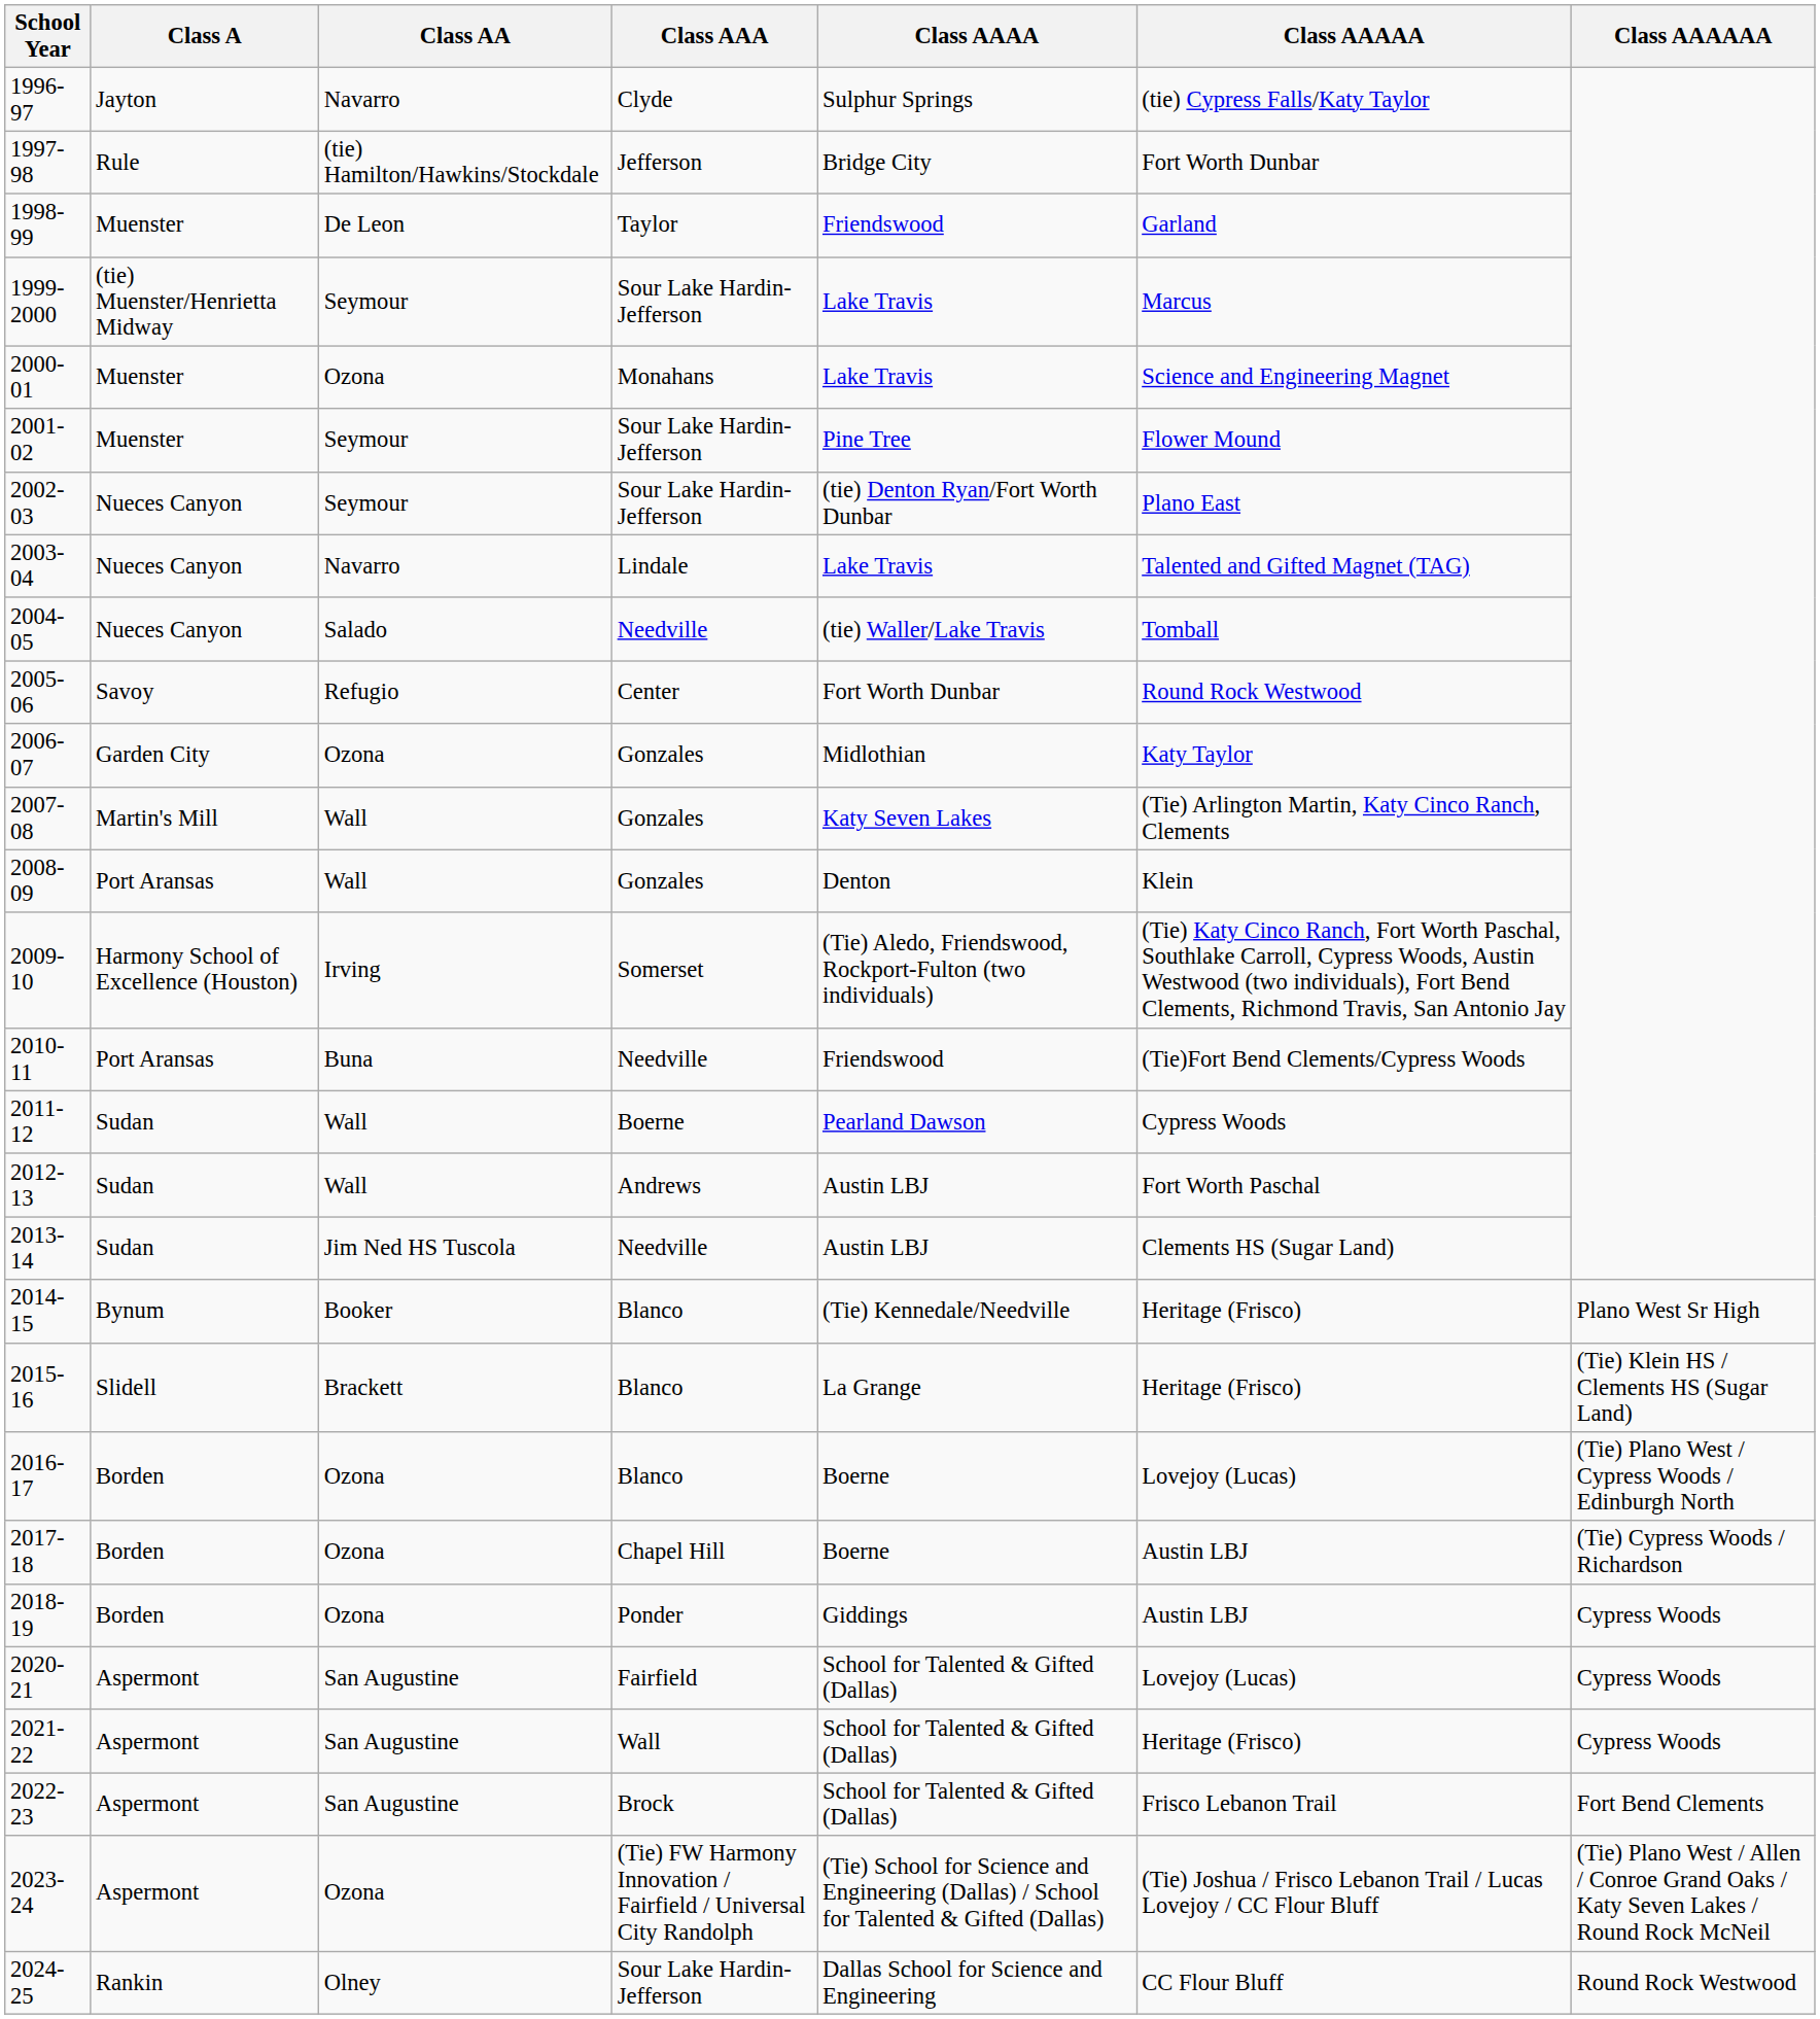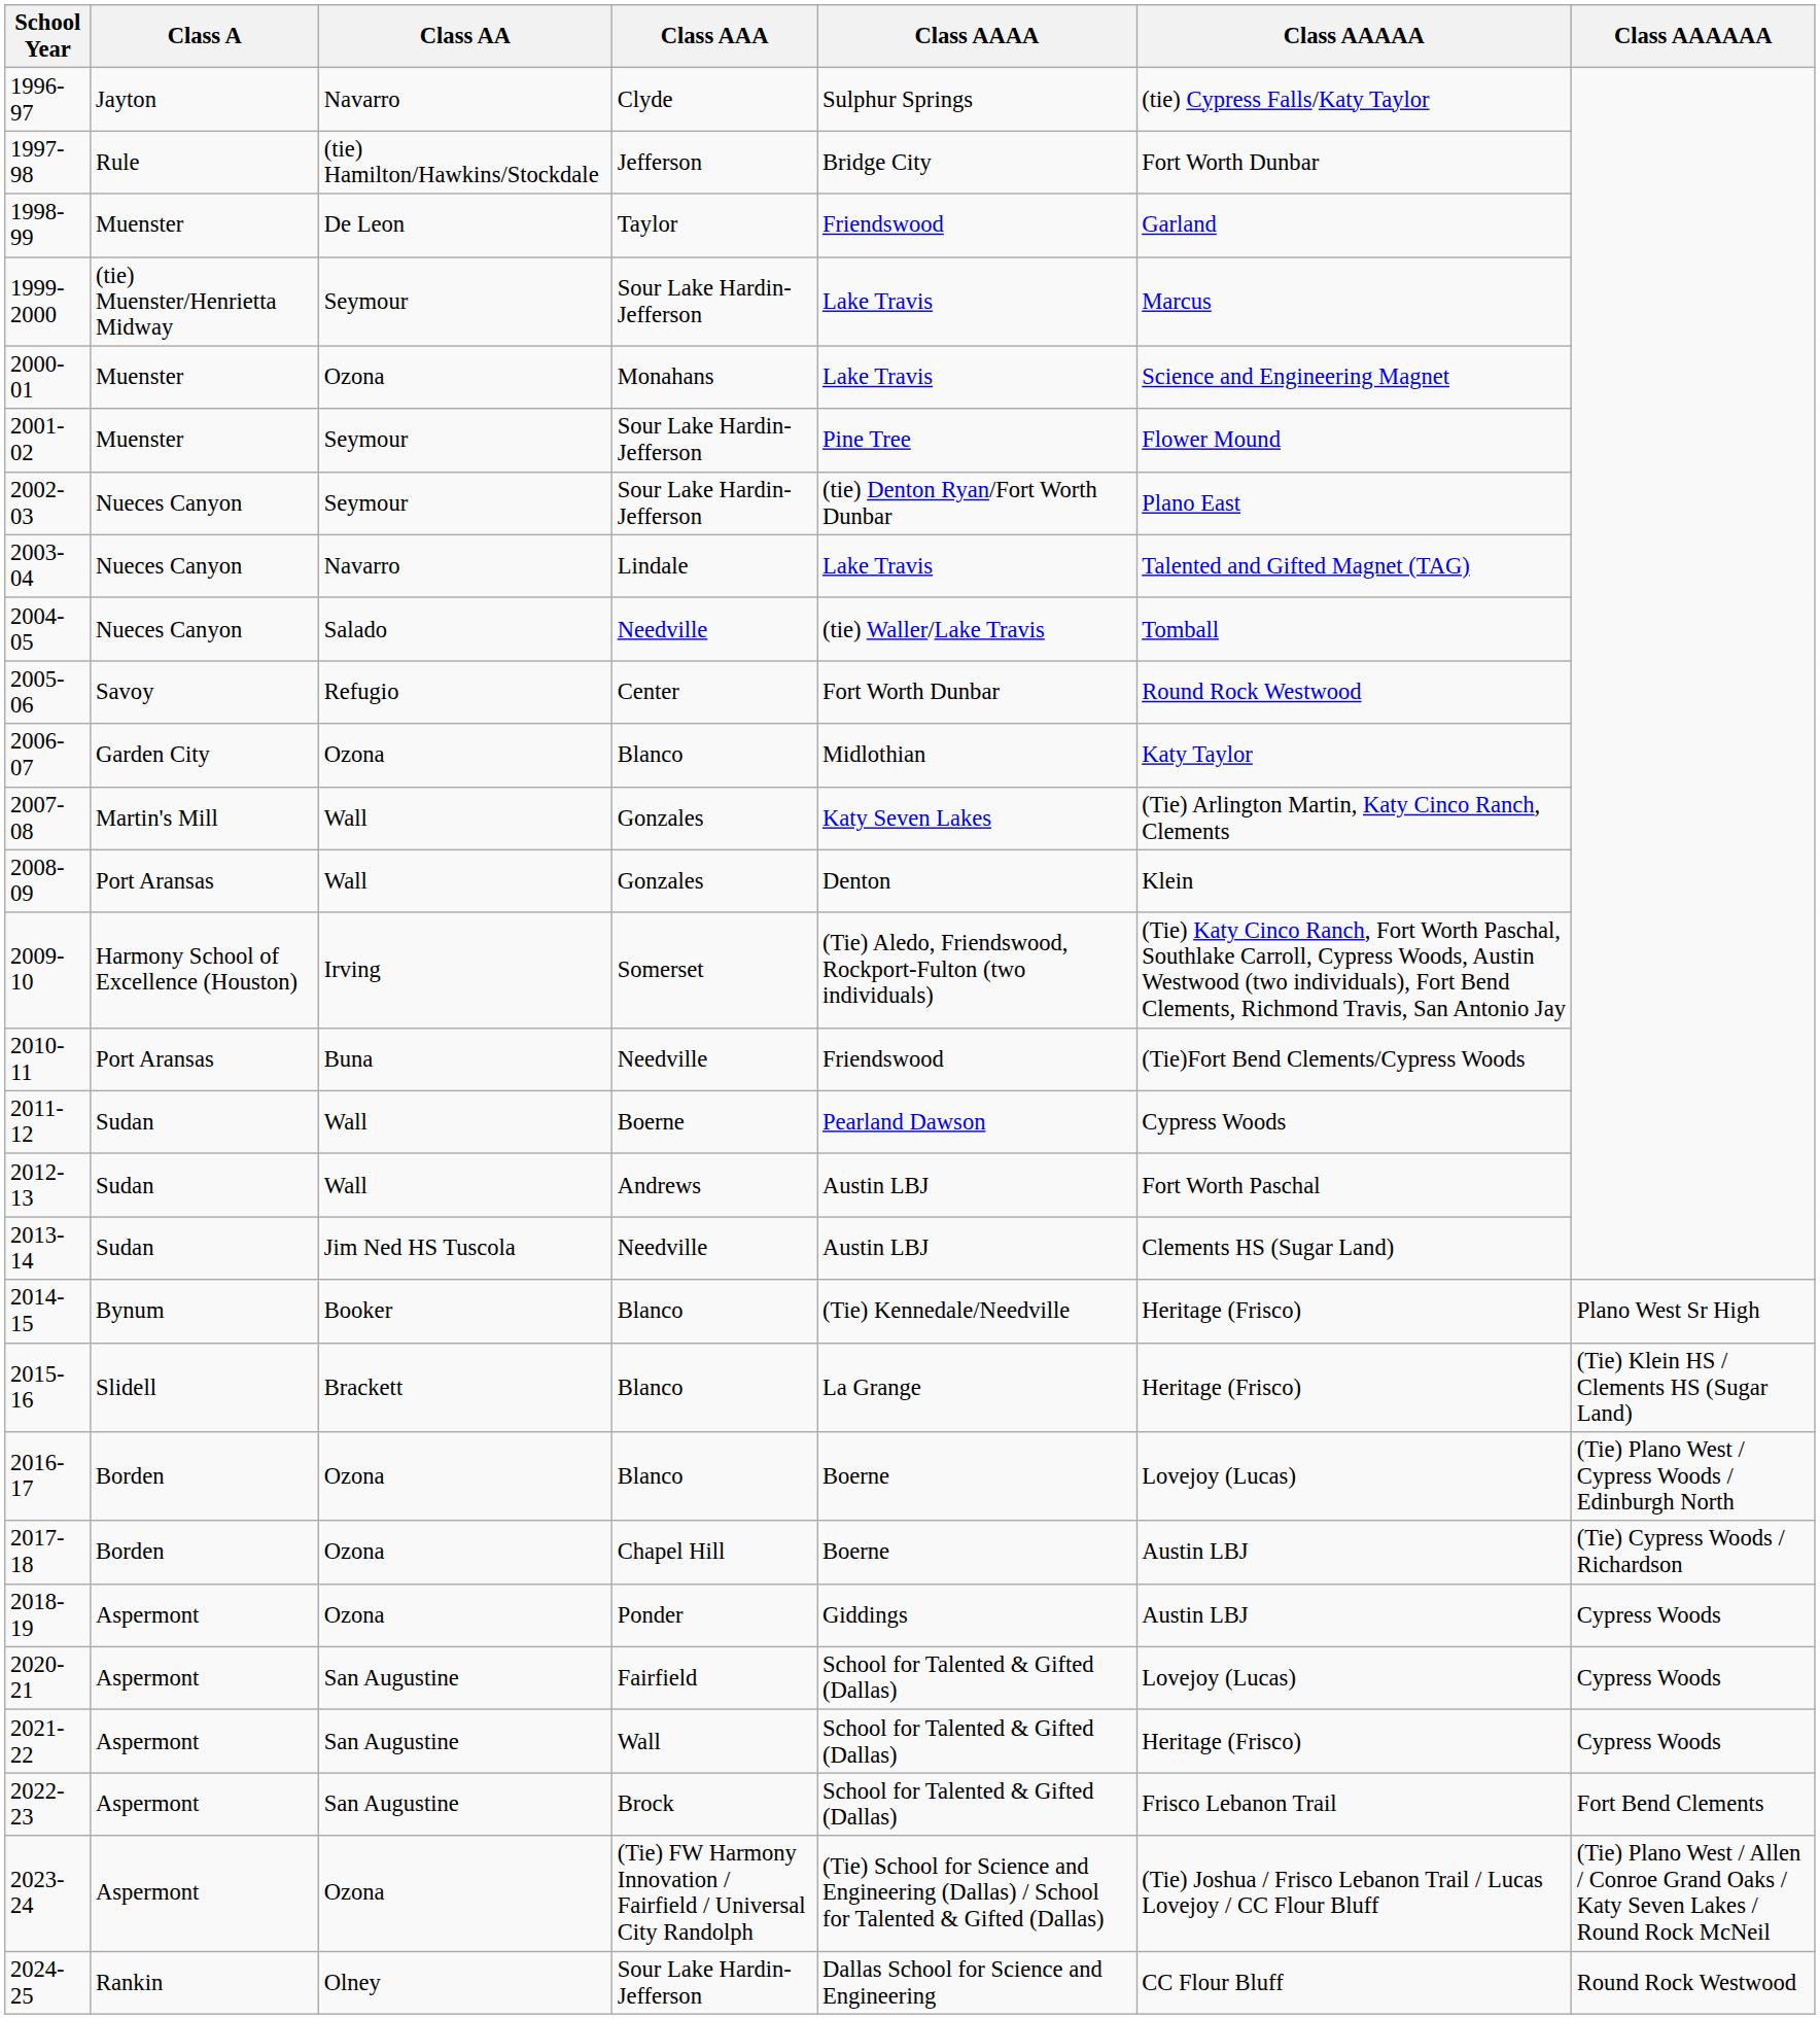 <table class="wikitable sortable">
 <tr>
 <th>School Year</th>
 <th>Class A</th>
 <th>Class AA</th>
 <th>Class AAA</th>
 <th>Class AAAA</th>
 <th>Class AAAAA</th>
 <th>Class AAAAAA</th>
 </tr>
 <tr>
 <td>1996-97</td>
 <td>Jayton</td>
 <td>Navarro</td>
 <td>Clyde</td>
 <td>Sulphur Springs</td>
 <td>(tie) <a href='#'>Cypress Falls</a>/<a href='#'>Katy Taylor</a></td>
 </tr>
 <tr>
 <td>1997-98</td>
 <td>Rule</td>
 <td>(tie) Hamilton/Hawkins/Stockdale</td>
 <td>Jefferson</td>
 <td>Bridge City</td>
 <td>Fort Worth Dunbar</td>
 </tr>
 <tr>
 <td>1998-99</td>
 <td>Muenster</td>
 <td>De Leon</td>
 <td>Taylor</td>
 <td><a href='#'>Friendswood</a></td>
 <td><a href='#'>Garland</a></td>
 </tr>
 <tr>
 <td>1999-2000</td>
 <td>(tie) Muenster/Henrietta Midway</td>
 <td>Seymour</td>
 <td>Sour Lake Hardin-Jefferson</td>
 <td><a href='#'>Lake Travis</a></td>
 <td><a href='#'>Marcus</a></td>
 </tr>
 <tr>
 <td>2000-01</td>
 <td>Muenster</td>
 <td>Ozona</td>
 <td>Monahans</td>
 <td><a href='#'>Lake Travis</a></td>
 <td><a href='#'>Science and Engineering Magnet</a></td>
 </tr>
 <tr>
 <td>2001-02</td>
 <td>Muenster</td>
 <td>Seymour</td>
 <td>Sour Lake Hardin-Jefferson</td>
 <td><a href='#'>Pine Tree</a></td>
 <td><a href='#'>Flower Mound</a></td>
 </tr>
 <tr>
 <td>2002-03</td>
 <td>Nueces Canyon</td>
 <td>Seymour</td>
 <td>Sour Lake Hardin-Jefferson</td>
 <td>(tie) <a href='#'>Denton Ryan</a>/Fort Worth Dunbar</td>
 <td><a href='#'>Plano East</a></td>
 </tr>
 <tr>
 <td>2003-04</td>
 <td>Nueces Canyon</td>
 <td>Navarro</td>
 <td>Lindale</td>
 <td><a href='#'>Lake Travis</a></td>
 <td><a href='#'>Talented and Gifted Magnet (TAG)</a></td>
 </tr>
 <tr>
 <td>2004-05</td>
 <td>Nueces Canyon</td>
 <td>Salado</td>
 <td><a href='#'>Needville</a></td>
 <td>(tie) <a href='#'>Waller</a>/<a href='#'>Lake Travis</a></td>
 <td><a href='#'>Tomball</a></td>
 </tr>
 <tr>
 <td>2005-06</td>
 <td>Savoy</td>
 <td>Refugio</td>
 <td>Center</td>
 <td>Fort Worth Dunbar</td>
 <td><a href='#'>Round Rock Westwood</a></td>
 </tr>
 <tr>
 <td>2006-07</td>
 <td>Garden City</td>
 <td>Ozona</td>
-<td>Gonzales</td>
+<td>Blanco</td>
 <td>Midlothian</td>
 <td><a href='#'>Katy Taylor</a></td>
 </tr>
 <tr>
 <td>2007-08</td>
 <td>Martin's Mill</td>
 <td>Wall</td>
 <td>Gonzales</td>
 <td><a href='#'>Katy Seven Lakes</a></td>
 <td>(Tie) Arlington Martin, <a href='#'>Katy Cinco Ranch</a>, Clements</td>
 </tr>
 <tr>
 <td>2008-09</td>
 <td>Port Aransas</td>
 <td>Wall</td>
 <td>Gonzales</td>
 <td>Denton</td>
 <td>Klein</td>
 </tr>
 <tr>
 <td>2009-10</td>
 <td>Harmony School of Excellence (Houston)</td>
 <td>Irving</td>
 <td>Somerset</td>
 <td>(Tie) Aledo, Friendswood, Rockport-Fulton (two individuals)</td>
 <td>(Tie) <a href='#'>Katy Cinco Ranch</a>, Fort Worth Paschal, Southlake Carroll, Cypress Woods, Austin Westwood (two individuals), Fort Bend Clements, Richmond Travis, San Antonio Jay</td>
 </tr>
 <tr>
 <td>2010-11</td>
 <td>Port Aransas</td>
 <td>Buna</td>
 <td>Needville</td>
 <td>Friendswood</td>
 <td>(Tie)Fort Bend Clements/Cypress Woods</td>
 </tr>
 <tr>
 <td>2011-12</td>
 <td>Sudan</td>
 <td>Wall</td>
 <td>Boerne</td>
 <td><a href='#'>Pearland Dawson</a></td>
 <td>Cypress Woods</td>
 </tr>
 <tr>
 <td>2012-13</td>
 <td>Sudan</td>
 <td>Wall</td>
 <td>Andrews</td>
 <td>Austin LBJ</td>
 <td>Fort Worth Paschal</td>
 </tr>
 <tr>
 <td>2013-14</td>
 <td>Sudan</td>
 <td>Jim Ned HS Tuscola</td>
 <td>Needville</td>
 <td>Austin LBJ</td>
 <td>Clements HS (Sugar Land)</td>
 </tr>
 <tr>
 <td>2014-15</td>
 <td>Bynum</td>
 <td>Booker</td>
 <td>Blanco</td>
 <td>(Tie) Kennedale/Needville</td>
 <td>Heritage (Frisco)</td>
 <td>Plano West Sr High</td>
 </tr>
 <tr>
 <td>2015-16</td>
 <td>Slidell</td>
 <td>Brackett</td>
 <td>Blanco</td>
 <td>La Grange</td>
 <td>Heritage (Frisco)</td>
 <td>(Tie) Klein HS / Clements HS (Sugar Land)</td>
 </tr>
 <tr>
 <td>2016-17</td>
 <td>Borden</td>
 <td>Ozona</td>
 <td>Blanco</td>
 <td>Boerne</td>
 <td>Lovejoy (Lucas)</td>
 <td>(Tie) Plano West / Cypress Woods / Edinburgh North</td>
 </tr>
 <tr>
 <td>2017-18</td>
 <td>Borden</td>
 <td>Ozona</td>
 <td>Chapel Hill</td>
 <td>Boerne</td>
 <td>Austin LBJ</td>
 <td>(Tie) Cypress Woods / Richardson</td>
 </tr>
 <tr>
 <td>2018-19</td>
-<td>Borden</td>
+<td>Aspermont</td>
 <td>Ozona</td>
 <td>Ponder</td>
 <td>Giddings</td>
 <td>Austin LBJ</td>
 <td>Cypress Woods</td>
 </tr>
 <tr>
 <td>2020-21</td>
 <td>Aspermont</td>
 <td>San Augustine</td>
 <td>Fairfield</td>
 <td>School for Talented & Gifted (Dallas)</td>
 <td>Lovejoy (Lucas)</td>
 <td>Cypress Woods</td>
 </tr>
 <tr>
 <td>2021-22</td>
 <td>Aspermont</td>
 <td>San Augustine</td>
 <td>Wall</td>
 <td>School for Talented & Gifted (Dallas)</td>
 <td>Heritage (Frisco)</td>
 <td>Cypress Woods</td>
 </tr>
 <tr>
 <td>2022-23</td>
 <td>Aspermont</td>
 <td>San Augustine</td>
 <td>Brock</td>
 <td>School for Talented & Gifted (Dallas)</td>
 <td>Frisco Lebanon Trail</td>
 <td>Fort Bend Clements</td>
 </tr>
 <tr>
 <td>2023-24</td>
 <td>Aspermont</td>
 <td>Ozona</td>
 <td>(Tie) FW Harmony Innovation / Fairfield / Universal City Randolph</td>
 <td>(Tie) School for Science and Engineering (Dallas) / School for Talented & Gifted (Dallas)</td>
 <td>(Tie) Joshua / Frisco Lebanon Trail / Lucas Lovejoy / CC Flour Bluff</td>
 <td>(Tie) Plano West / Allen / Conroe Grand Oaks / Katy Seven Lakes / Round Rock McNeil</td>
 </tr>
 <tr>
 <td>2024-25</td>
 <td>Rankin</td>
 <td>Olney</td>
 <td>Sour Lake Hardin-Jefferson</td>
 <td>Dallas School for Science and Engineering</td>
 <td>CC Flour Bluff</td>
 <td>Round Rock Westwood</td>
 </tr>
 </table>
